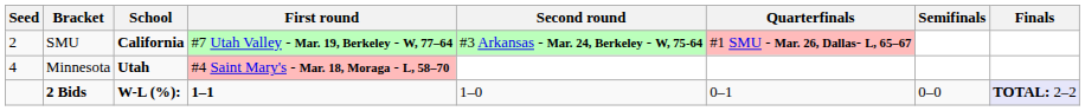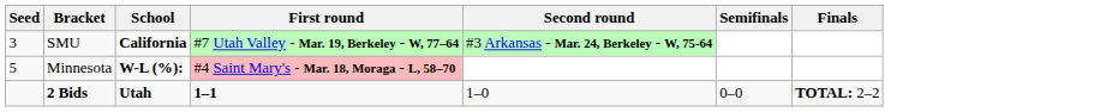 <table class="sortable wikitable" style="white-space:nowrap; font-size:90%;">
 <tr>
 <th>Seed</th>
 <th>Bracket</th>
 <th>School</th>
 <th>First round</th>
 <th>Second round</th>
-<th>Quarterfinals</th>
 <th>Semifinals</th>
 <th>Finals</th>
 </tr>
 <tr>
-<td>2</td>
+<td>3</td>
 <td>SMU</td>
 <td><strong>California</strong></td>
 <td style="background:#bfb;">#7 <a href='#'>Utah Valley</a> - <strong><small>Mar. 19, Berkeley</small></strong> - <strong><small>W, 77–64</small></strong></td>
 <td style="background:#bfb;">#3 <a href='#'>Arkansas</a> - <strong><small>Mar. 24, Berkeley</small></strong> - <strong><small>W, 75-64</small></strong></td>
-<td style="background:#fbb;">#1 <a href='#'>SMU</a> - <strong><small> Mar. 26, Dallas</small></strong>- <strong><small>L, 65–67</small></strong></td>
 <td style="background:#fff;"></td>
 <td style="background:#fff;"></td>
 </tr>
 <tr>
-<td>4</td>
+<td>5</td>
 <td>Minnesota</td>
-<td><strong>Utah</strong></td>
+<td><strong>W-L (%):</strong></td>
 <td style="background:#fbb;">#4 <a href='#'>Saint Mary's</a> - <strong><small>Mar. 18, Moraga</small></strong> - <strong><small>L, 58–70</small></strong></td>
-<td style="background:#fff;"></td>
 <td style="background:#fff;"></td>
 <td style="background:#fff;"></td>
 <td style="background:#fff;"></td>
 </tr>
 <tr>
 <td></td>
 <td><strong>2 Bids</strong></td>
-<td><strong>W-L (%):</strong></td>
+<td><strong>Utah</strong></td>
 <td><strong>1–1 </strong></td>
 <td>1–0 </td>
-<td>0–1 </td>
 <td>0–0 </td>
-<td style="background: lavender;"><strong>TOTAL:</strong> 2–2 </td>
+<td><strong>TOTAL:</strong> 2–2 </td>
 </tr>
 </table>
